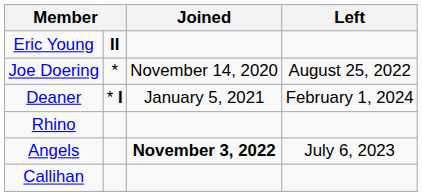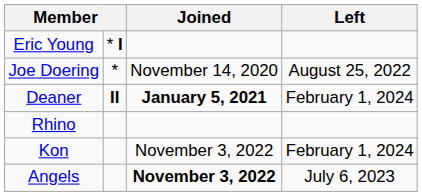 <table class="wikitable sortable" style="text-align:center;">
 <tr>
 <th colspan="2">Member</th>
 <th>Joined</th>
 <th>Left</th>
 </tr>
 <tr>
 <td><a href='#'>Eric Young</a></td>
-<td><strong>II</strong></td>
+<td>* <strong>I</strong></td>
 <td></td>
 <td></td>
 </tr>
 <tr>
 <td><a href='#'>Joe Doering</a></td>
 <td>*</td>
 <td>November 14, 2020</td>
 <td>August 25, 2022</td>
 </tr>
 <tr>
 <td><a href='#'>Deaner</a></td>
-<td>* <strong>I</strong></td>
-<td>January 5, 2021</td>
+<td><strong>II</strong></td>
+<td><strong>January 5, 2021</strong></td>
 <td>February 1, 2024</td>
 </tr>
 <tr>
 <td><a href='#'>Rhino</a></td>
 <td></td>
 <td><a href='#'></a></td>
 <td></td>
 </tr>
 <tr>
+<td><a href='#'>Kon</a></td>
+<td></td>
+<td>November 3, 2022</td>
+<td>February 1, 2024</td>
+</tr>
+<tr>
 <td><a href='#'>Angels</a></td>
 <td></td>
 <td><strong>November 3, 2022</strong></td>
 <td>July 6, 2023</td>
 </tr>
-<tr>
-<td><a href='#'>Callihan</a></td>
-<td></td>
-<td></td>
-<td><a href='#'></a></td>
-</tr>
 </table>
